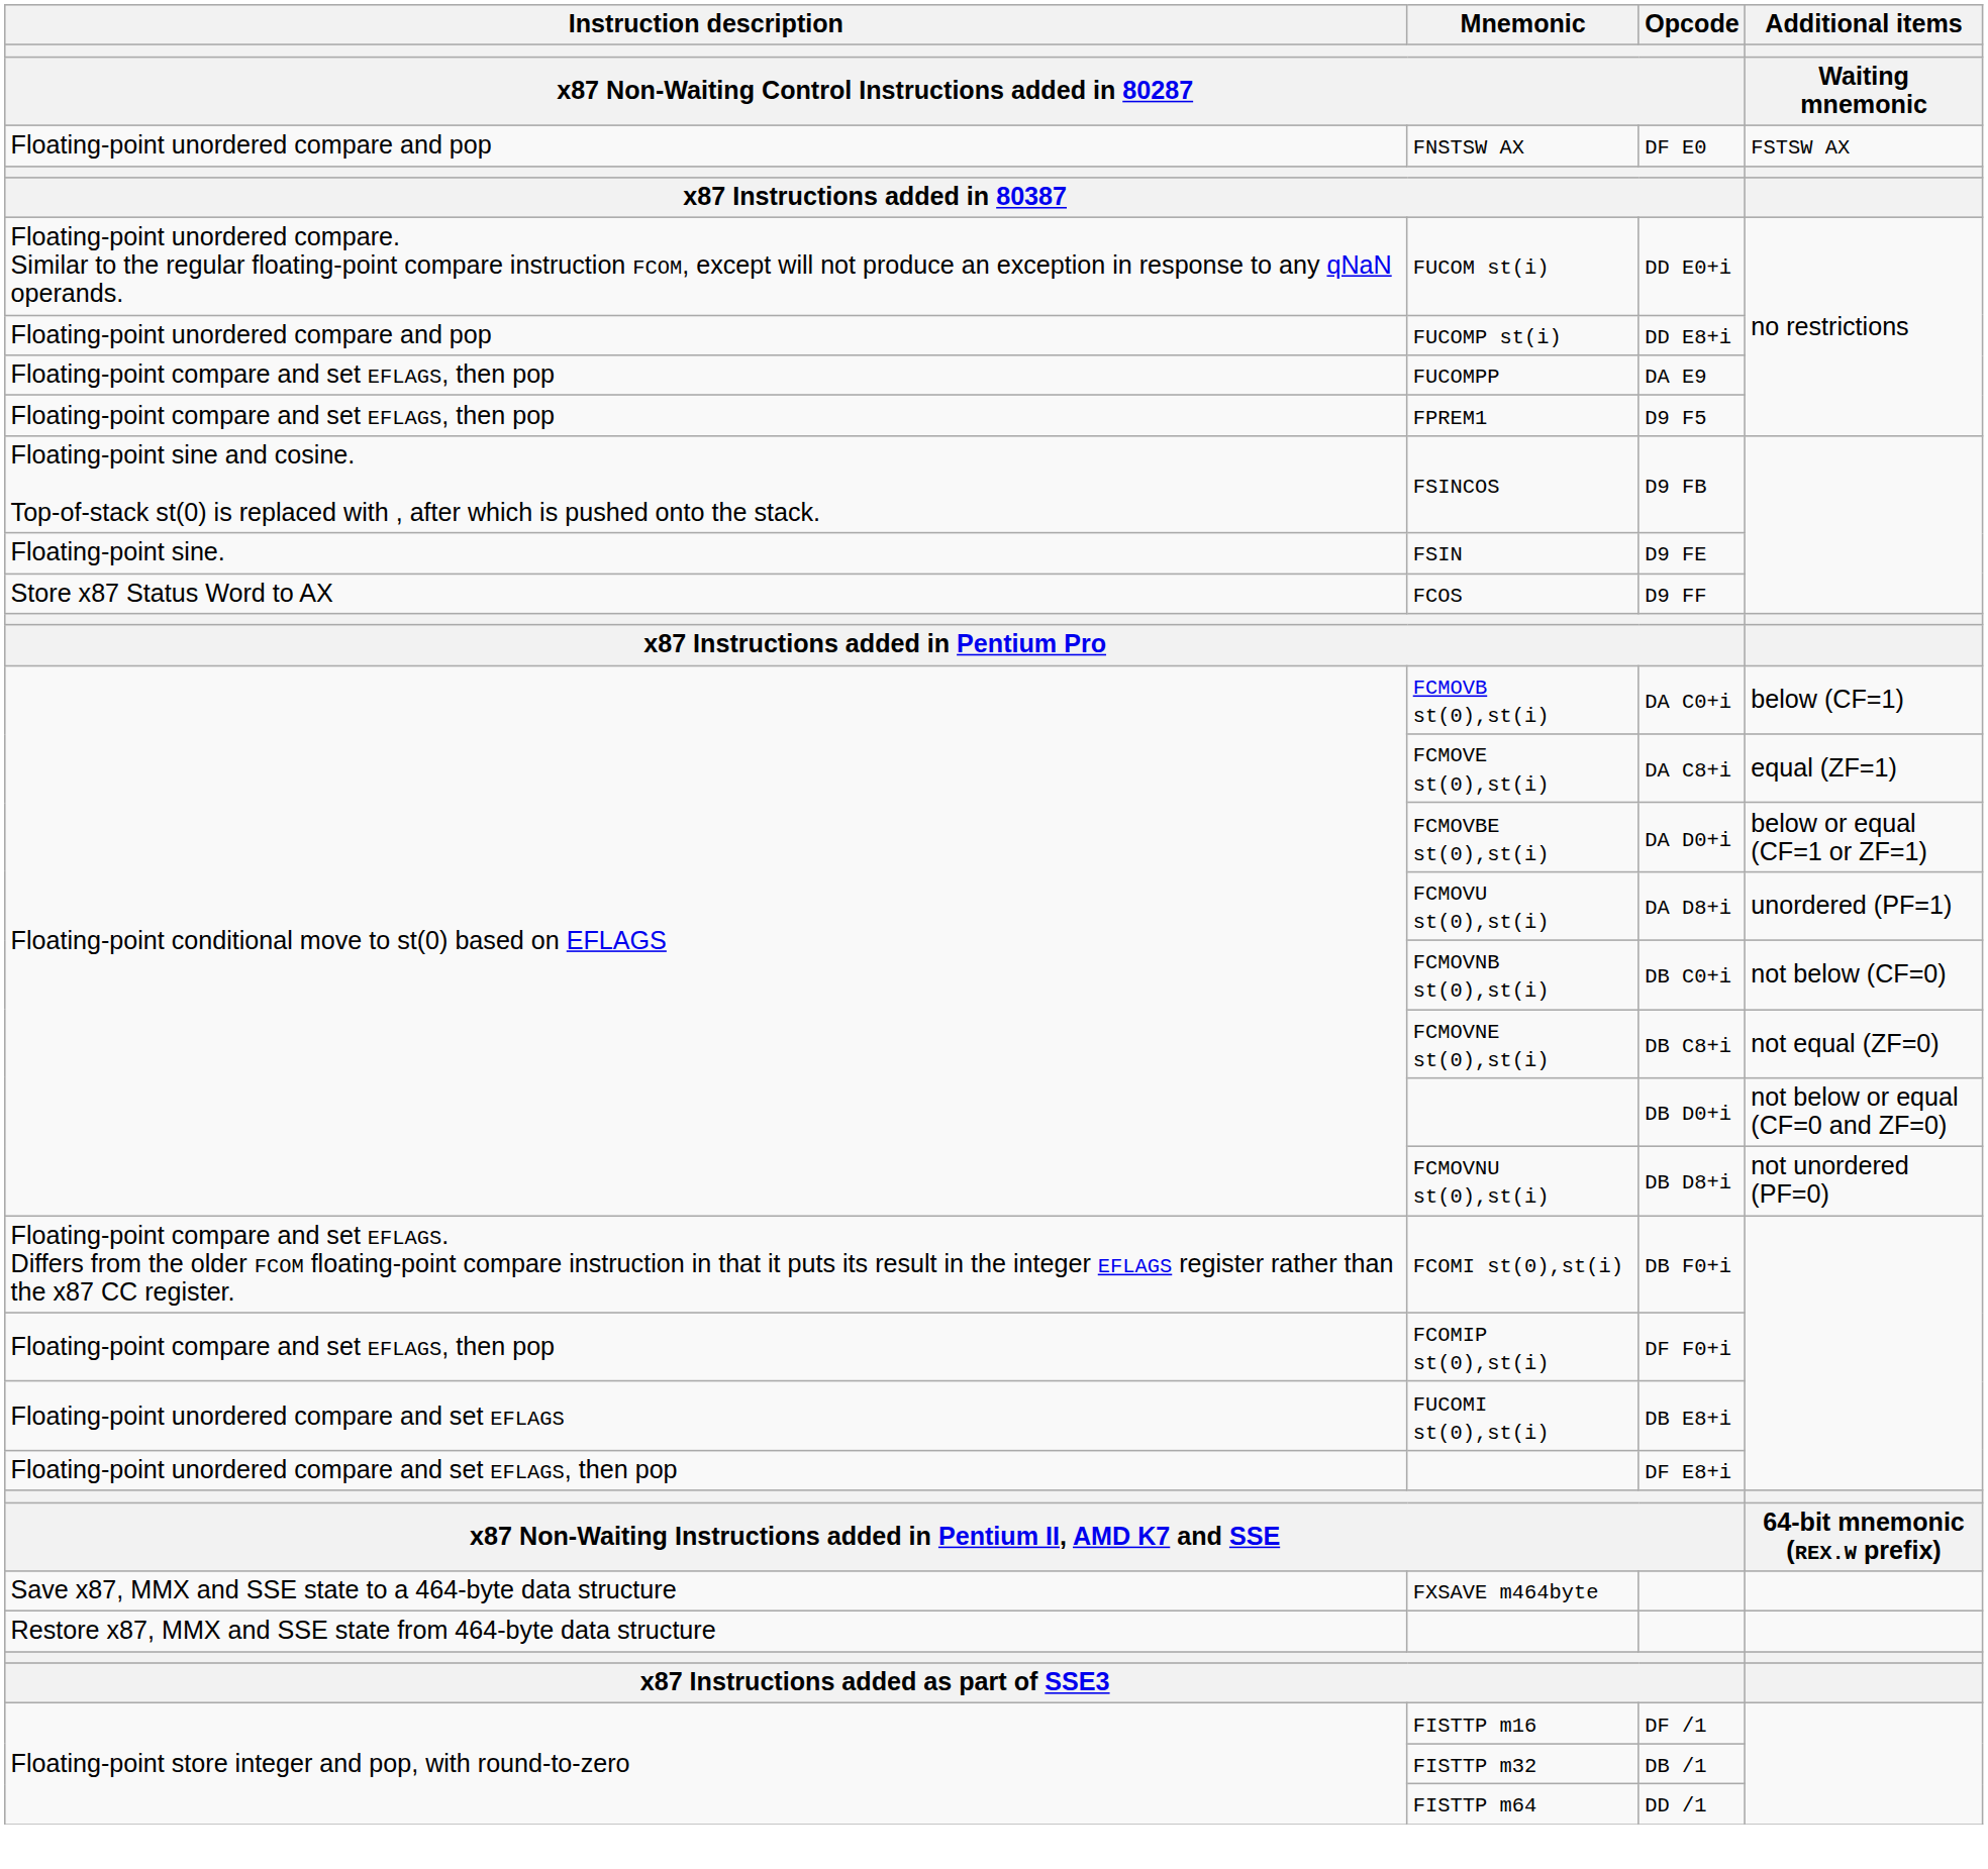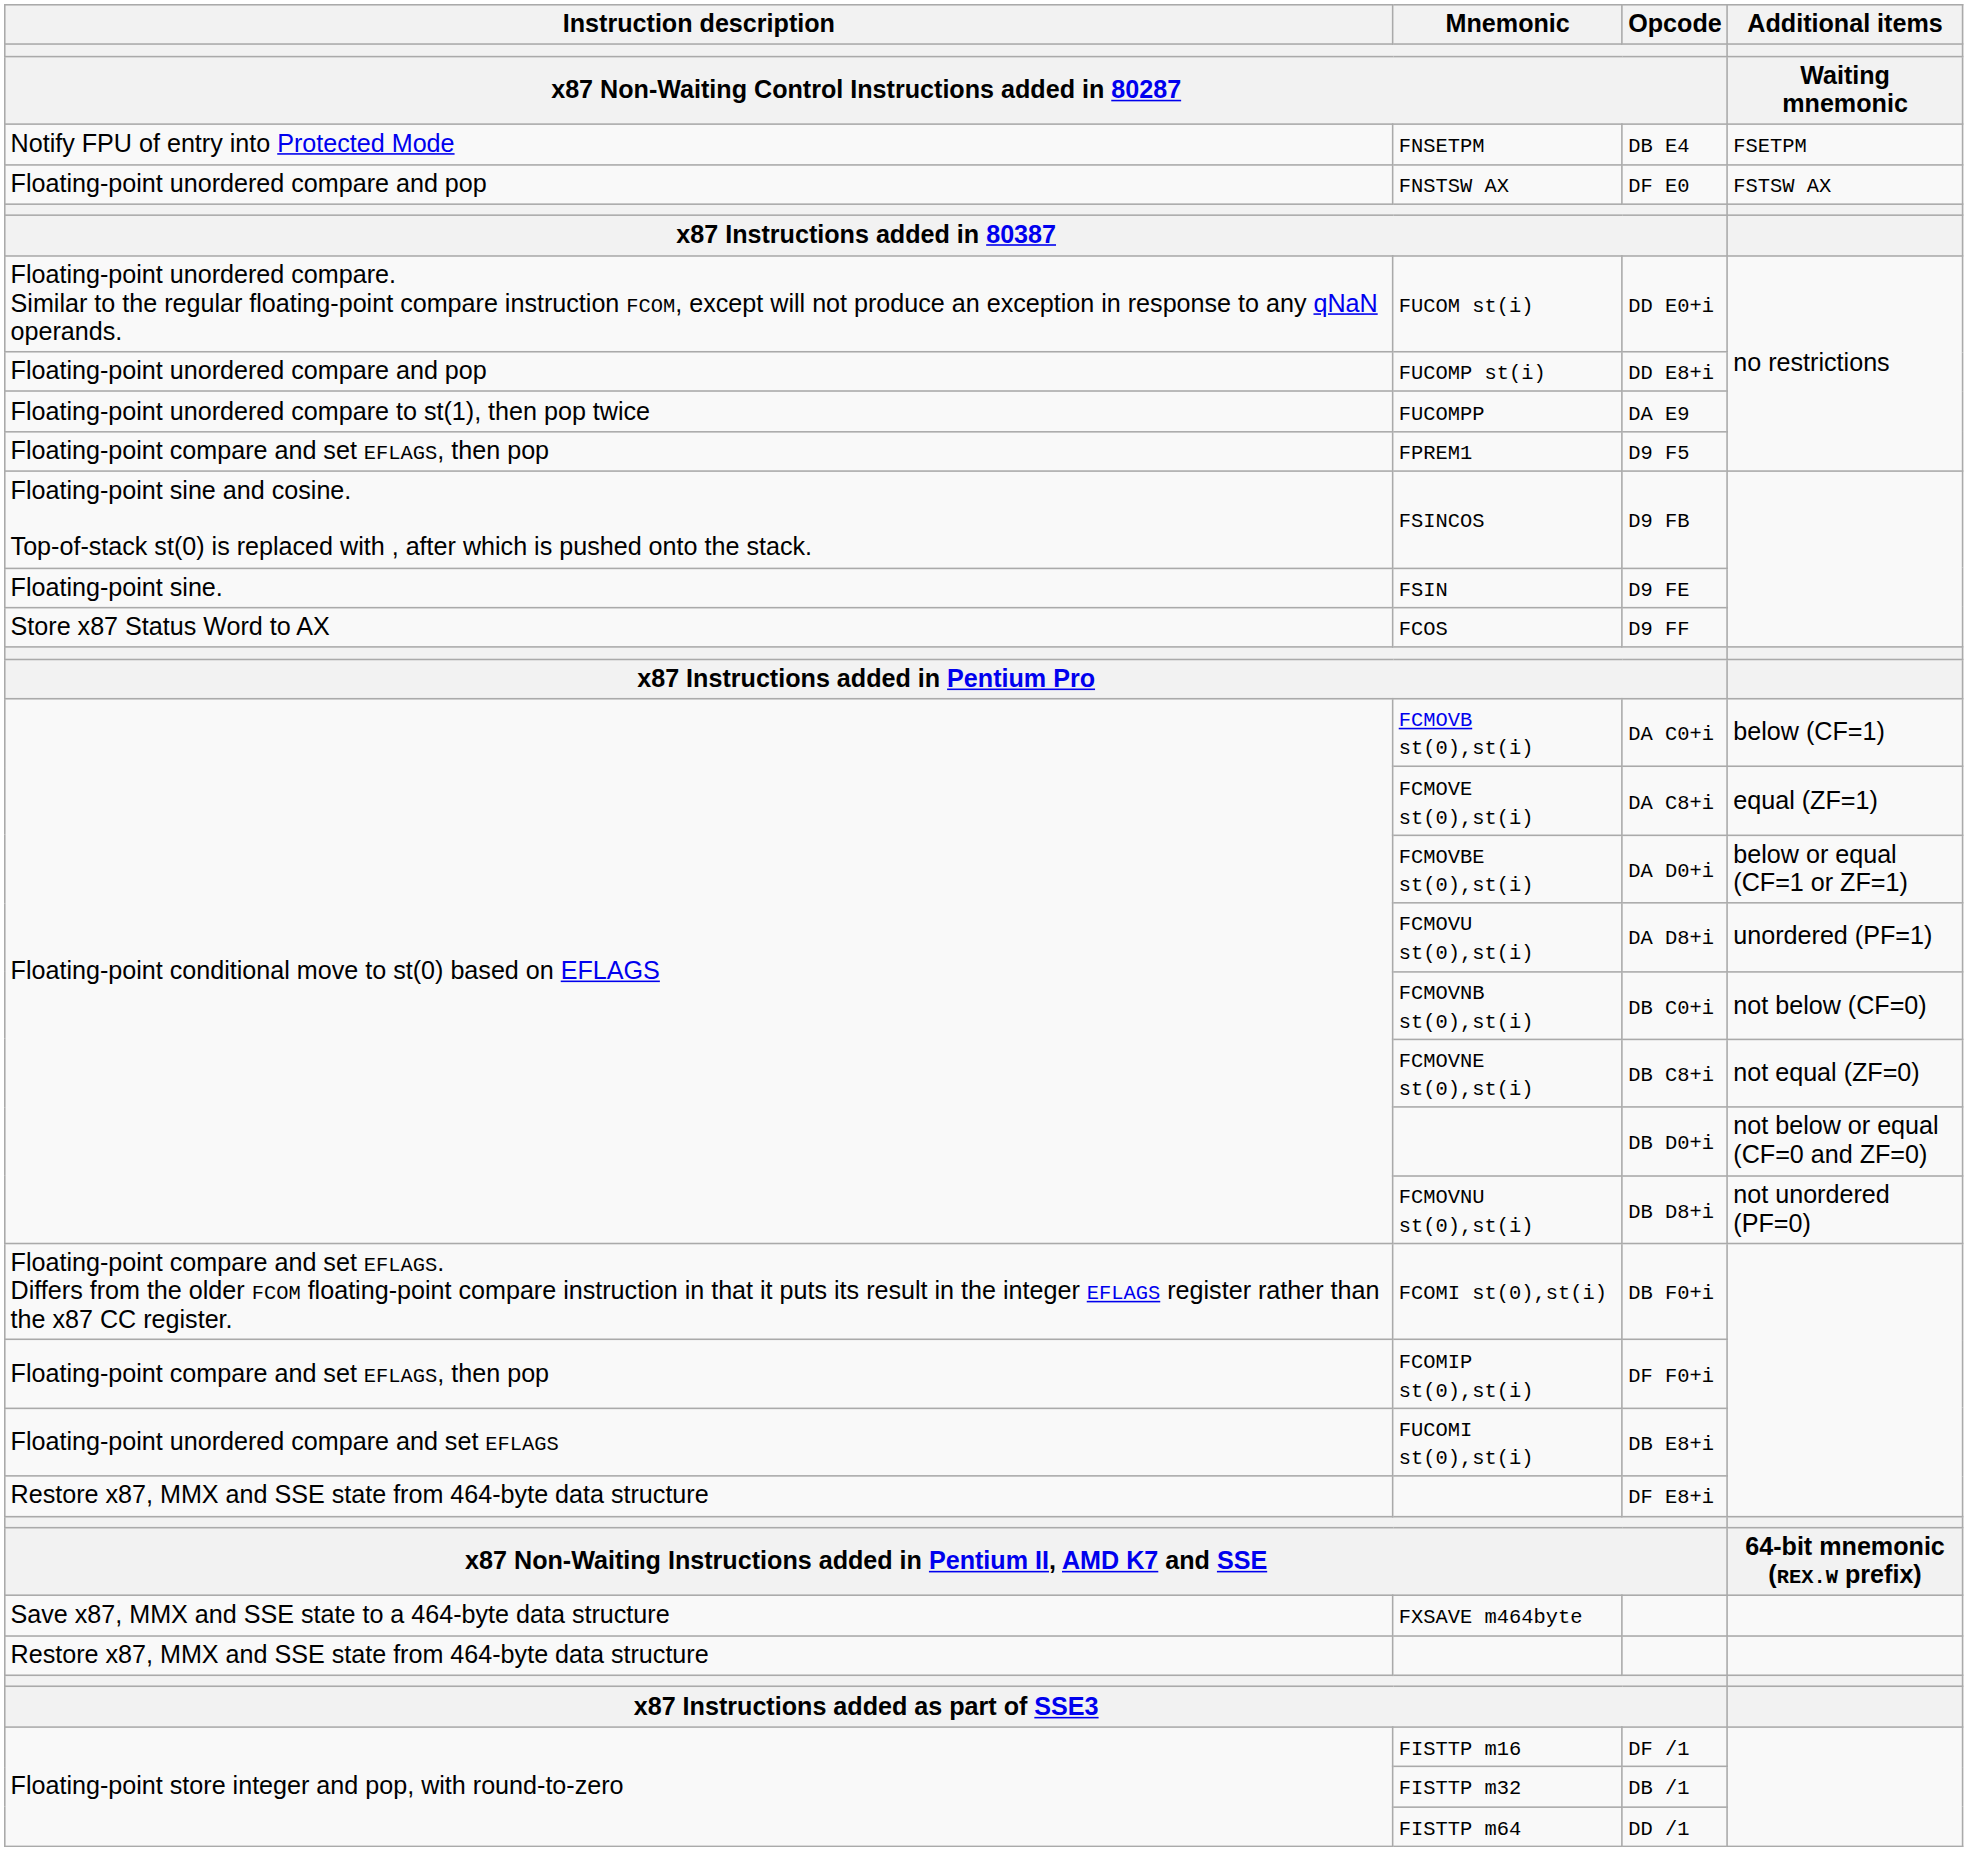 <table class="wikitable sortable sticky-header">
 <tr>
 <th>Instruction description</th>
 <th>Mnemonic</th>
 <th>Opcode</th>
 <th>Additional items</th>
 </tr>
 <tr>
 <th colspan="3"></th>
 <th></th>
 </tr>
 <tr>
 <th colspan="3">x87 Non-Waiting Control Instructions added in <a href='#'>80287</a></th>
 <th>Waiting<br>mnemonic</th>
+</tr>
+<tr>
+<td>Notify FPU of entry into <a href='#'>Protected Mode</a></td>
+<td><code>FNSETPM</code></td>
+<td><code>DB E4</code></td>
+<td><code>FSETPM</code></td>
 </tr>
 <tr>
 <td>Floating-point unordered compare and pop</td>
 <td><code>FNSTSW AX</code></td>
 <td><code>DF E0</code></td>
 <td><code>FSTSW AX</code></td>
 </tr>
 <tr>
 <th colspan="3"></th>
 <th></th>
 </tr>
 <tr>
 <th colspan="3">x87 Instructions added in <a href='#'>80387</a></th>
 <th><br></th>
 </tr>
 <tr>
 <td>Floating-point unordered compare.<br>Similar to the regular floating-point compare instruction <code>FCOM</code>, except will not produce an exception in response to any <a href='#'>qNaN</a> operands.</td>
 <td><code>FUCOM st(i)</code></td>
 <td><code>DD E0+i</code></td>
 <td rowspan="4">no restrictions</td>
 </tr>
 <tr>
 <td>Floating-point unordered compare and pop</td>
 <td><code>FUCOMP st(i)</code></td>
 <td><code>DD E8+i</code></td>
 </tr>
 <tr>
-<td>Floating-point compare and set <code>EFLAGS</code>, then pop</td>
+<td>Floating-point unordered compare to st(1), then pop twice</td>
 <td><code>FUCOMPP</code></td>
 <td><code>DA E9</code></td>
 </tr>
 <tr>
 <td>Floating-point compare and set <code>EFLAGS</code>, then pop</td>
 <td><code>FPREM1</code></td>
 <td><code>D9 F5</code></td>
 </tr>
 <tr>
 <td>Floating-point sine and cosine.<br> <br>Top-of-stack st(0) is replaced with , after which  is pushed onto the stack.</td>
 <td><code>FSINCOS</code></td>
 <td><code>D9 FB</code></td>
 <td rowspan="3"></td>
 </tr>
 <tr>
 <td>Floating-point sine.</td>
 <td><code>FSIN</code></td>
 <td><code>D9 FE</code></td>
 </tr>
 <tr>
 <td>Store x87 Status Word to AX</td>
 <td><code>FCOS</code></td>
 <td><code>D9 FF</code></td>
 </tr>
 <tr>
 <th colspan="3"></th>
 <th></th>
 </tr>
 <tr>
 <th colspan="3">x87 Instructions added in <a href='#'>Pentium Pro</a></th>
 <th><br></th>
 </tr>
 <tr>
 <td rowspan="8">Floating-point conditional move to st(0) based on <a href='#'>EFLAGS</a></td>
 <td><code><a href='#'>FCMOVB</a> st(0),st(i)</code></td>
 <td><code>DA C0+i</code></td>
 <td>below (CF=1)</td>
 </tr>
 <tr>
 <td><code>FCMOVE st(0),st(i)</code></td>
 <td><code>DA C8+i</code></td>
 <td>equal (ZF=1)</td>
 </tr>
 <tr>
 <td><code>FCMOVBE st(0),st(i)</code></td>
 <td><code>DA D0+i</code></td>
 <td>below or equal<br>(CF=1 or ZF=1)</td>
 </tr>
 <tr>
 <td><code>FCMOVU st(0),st(i)</code></td>
 <td><code>DA D8+i</code></td>
 <td>unordered (PF=1)</td>
 </tr>
 <tr>
 <td><code>FCMOVNB st(0),st(i)</code></td>
 <td><code>DB C0+i</code></td>
 <td>not below (CF=0)</td>
 </tr>
 <tr>
 <td><code>FCMOVNE st(0),st(i)</code></td>
 <td><code>DB C8+i</code></td>
 <td>not equal (ZF=0)</td>
 </tr>
 <tr>
 <td></td>
 <td><code>DB D0+i</code></td>
 <td>not below or equal<br>(CF=0 and ZF=0)</td>
 </tr>
 <tr>
 <td><code>FCMOVNU st(0),st(i)</code></td>
 <td><code>DB D8+i</code></td>
 <td>not unordered (PF=0)</td>
 </tr>
 <tr>
 <td>Floating-point compare and set <code>EFLAGS</code>.<br>Differs from the older <code>FCOM</code> floating-point compare instruction in that it puts its result in the integer <code><a href='#'>EFLAGS</a></code> register rather than the x87 CC register.</td>
 <td><code>FCOMI st(0),st(i)</code></td>
 <td><code>DB F0+i</code></td>
 <td rowspan=4></td>
 </tr>
 <tr>
 <td>Floating-point compare and set <code>EFLAGS</code>, then pop</td>
 <td><code>FCOMIP st(0),st(i)</code></td>
 <td><code>DF F0+i</code></td>
 </tr>
 <tr>
 <td>Floating-point unordered compare and set <code>EFLAGS</code></td>
 <td><code>FUCOMI st(0),st(i)</code></td>
 <td><code>DB E8+i</code></td>
 </tr>
 <tr>
-<td>Floating-point unordered compare and set <code>EFLAGS</code>, then pop</td>
+<td>Restore x87, MMX and SSE state from 464-byte data structure</td>
 <td></td>
 <td><code>DF E8+i</code></td>
 </tr>
 <tr>
 <th colspan="3"></th>
 <th></th>
 </tr>
 <tr>
 <th colspan="3">x87 Non-Waiting Instructions added in <a href='#'>Pentium II</a>, <a href='#'>AMD K7</a> and <a href='#'>SSE</a></th>
 <th>64-bit mnemonic<br>(<code>REX.W</code> prefix)</th>
 </tr>
 <tr>
 <td>Save x87, MMX and SSE state to a 464-byte data structure</td>
 <td><code>FXSAVE m464byte</code></td>
 <td></td>
 <td></td>
 </tr>
 <tr>
 <td>Restore x87, MMX and SSE state from 464-byte data structure</td>
 <td></td>
 <td></td>
 <td></td>
 </tr>
 <tr>
 <th colspan="3"></th>
 <th></th>
 </tr>
 <tr>
 <th colspan="3">x87 Instructions added as part of <a href='#'>SSE3</a></th>
 <th></th>
 </tr>
 <tr>
 <td rowspan="3">Floating-point store integer and pop, with round-to-zero</td>
 <td><code>FISTTP m16</code></td>
 <td><code>DF /1</code></td>
 <td rowspan="3"></td>
 </tr>
 <tr>
 <td><code>FISTTP m32</code></td>
 <td><code>DB /1</code></td>
 </tr>
 <tr>
 <td><code>FISTTP m64</code></td>
 <td><code>DD /1</code></td>
 </tr>
 </table>
